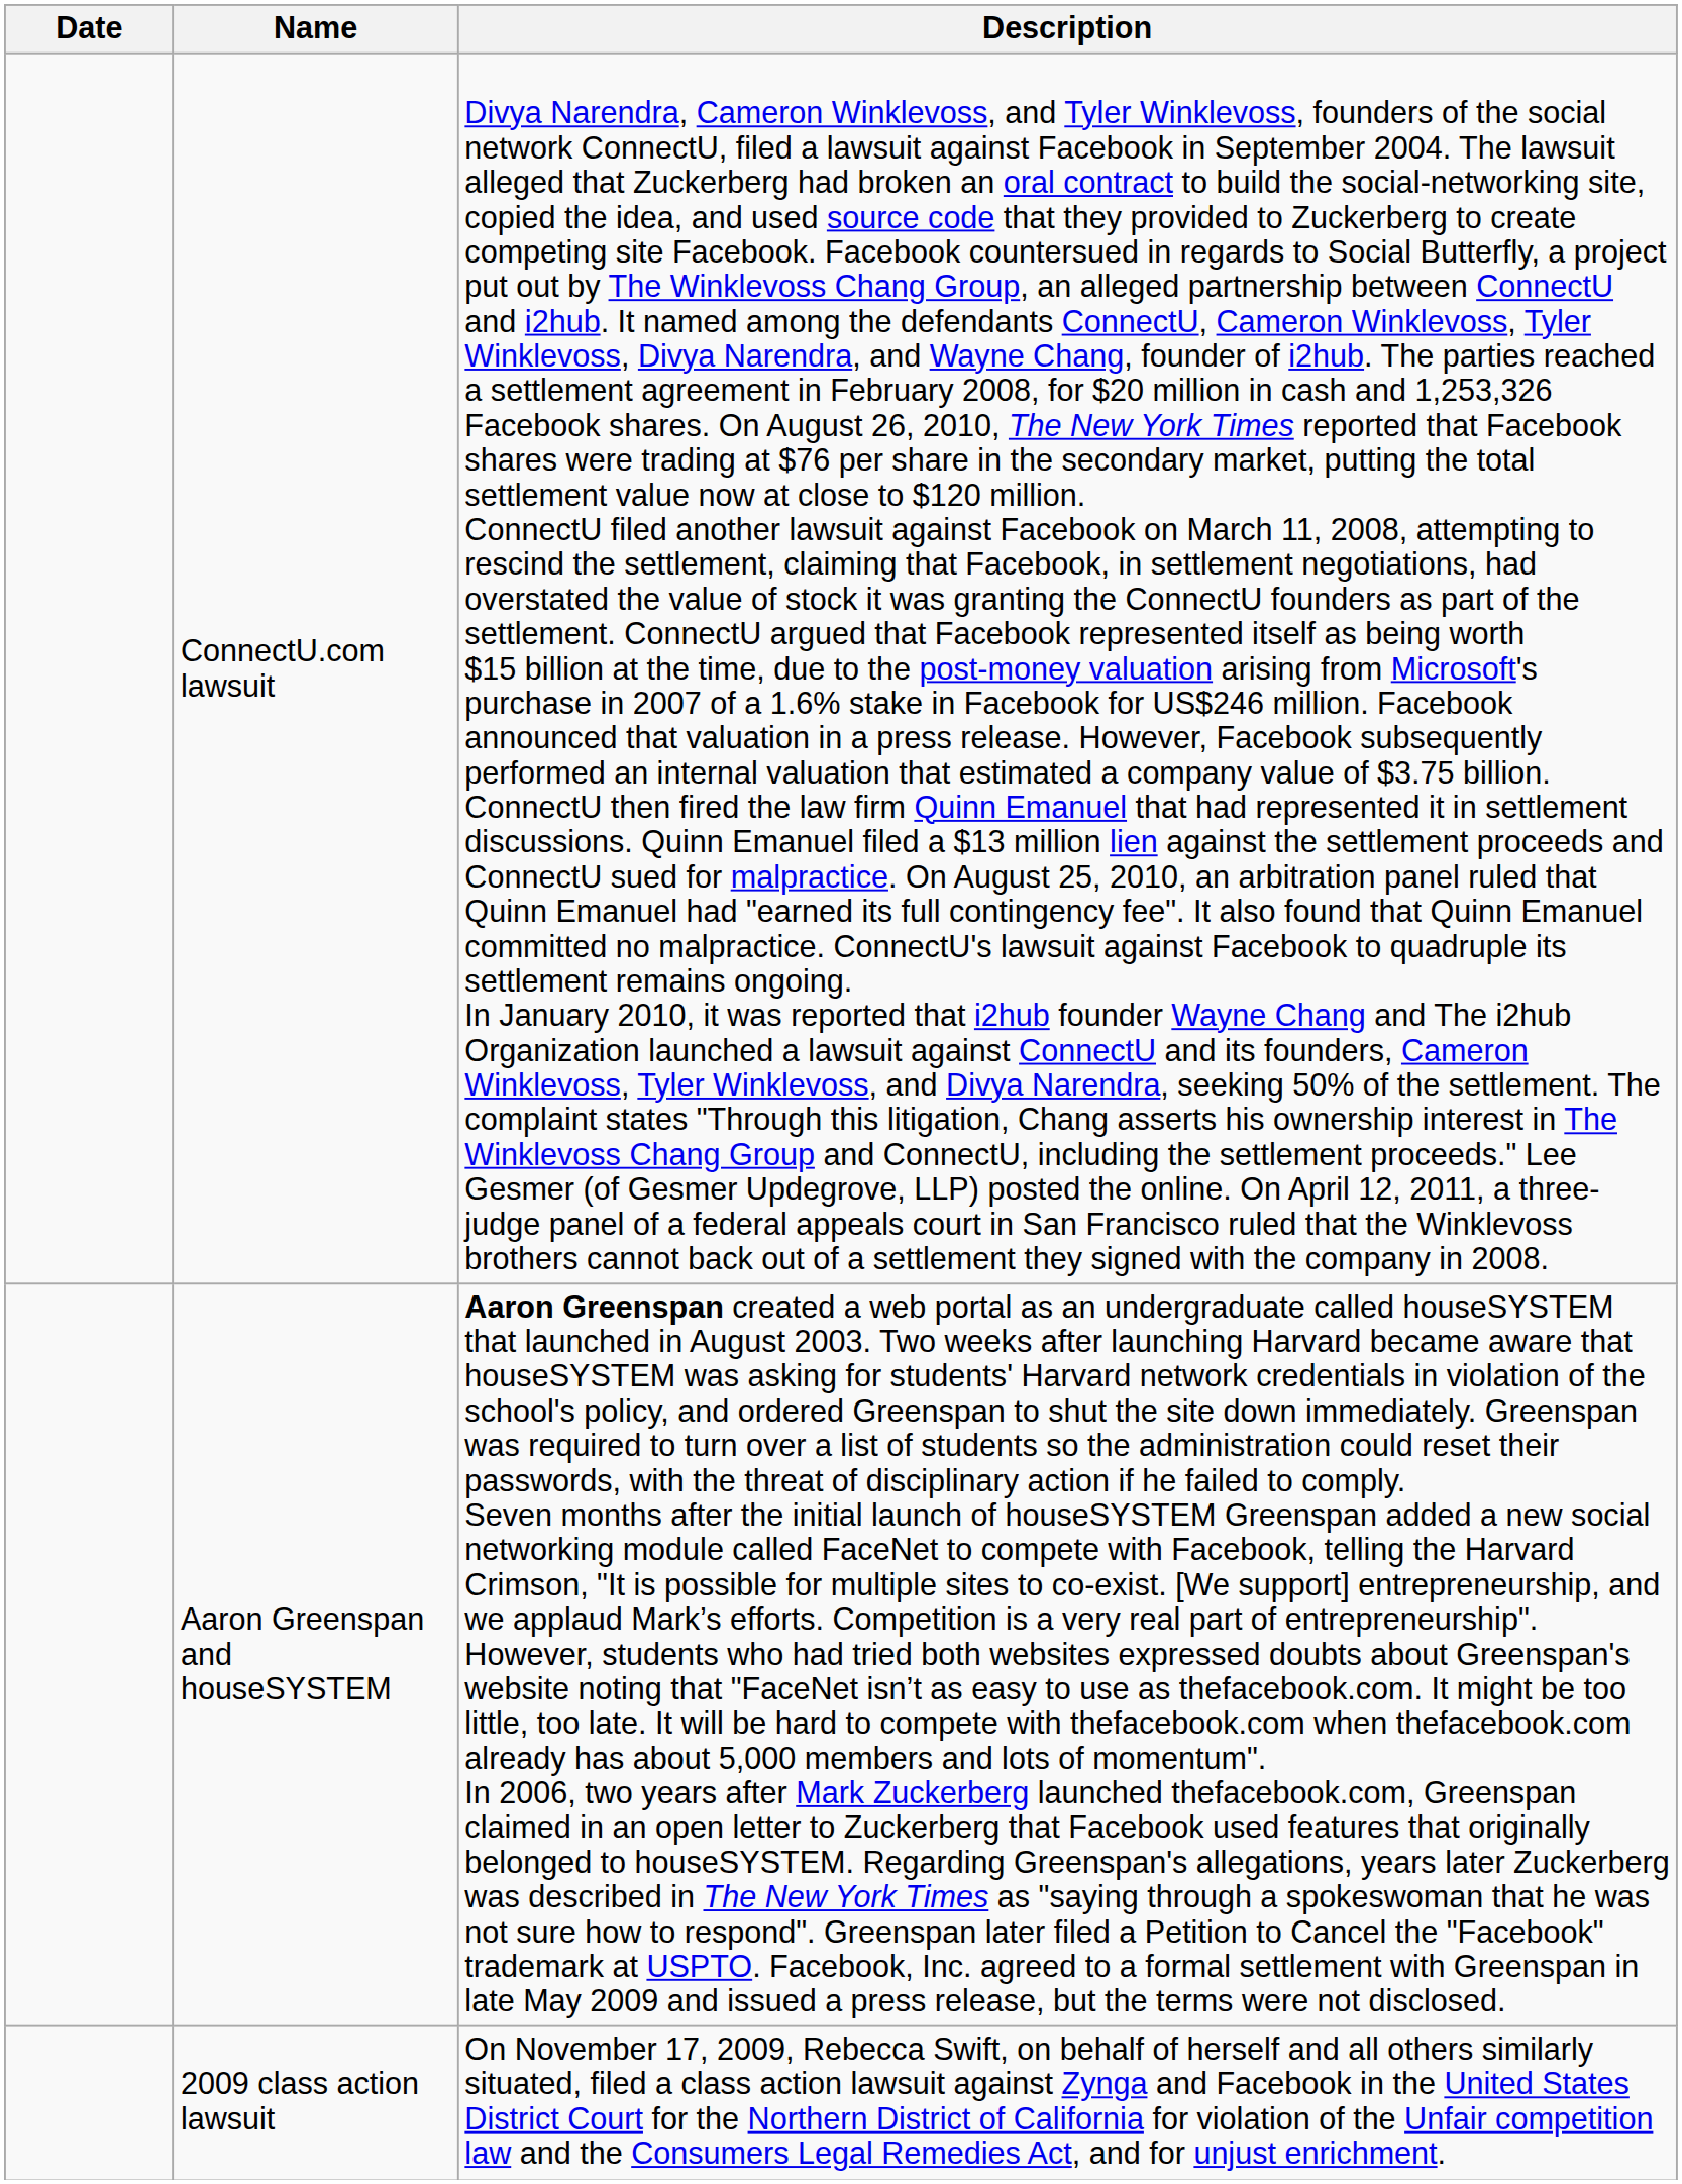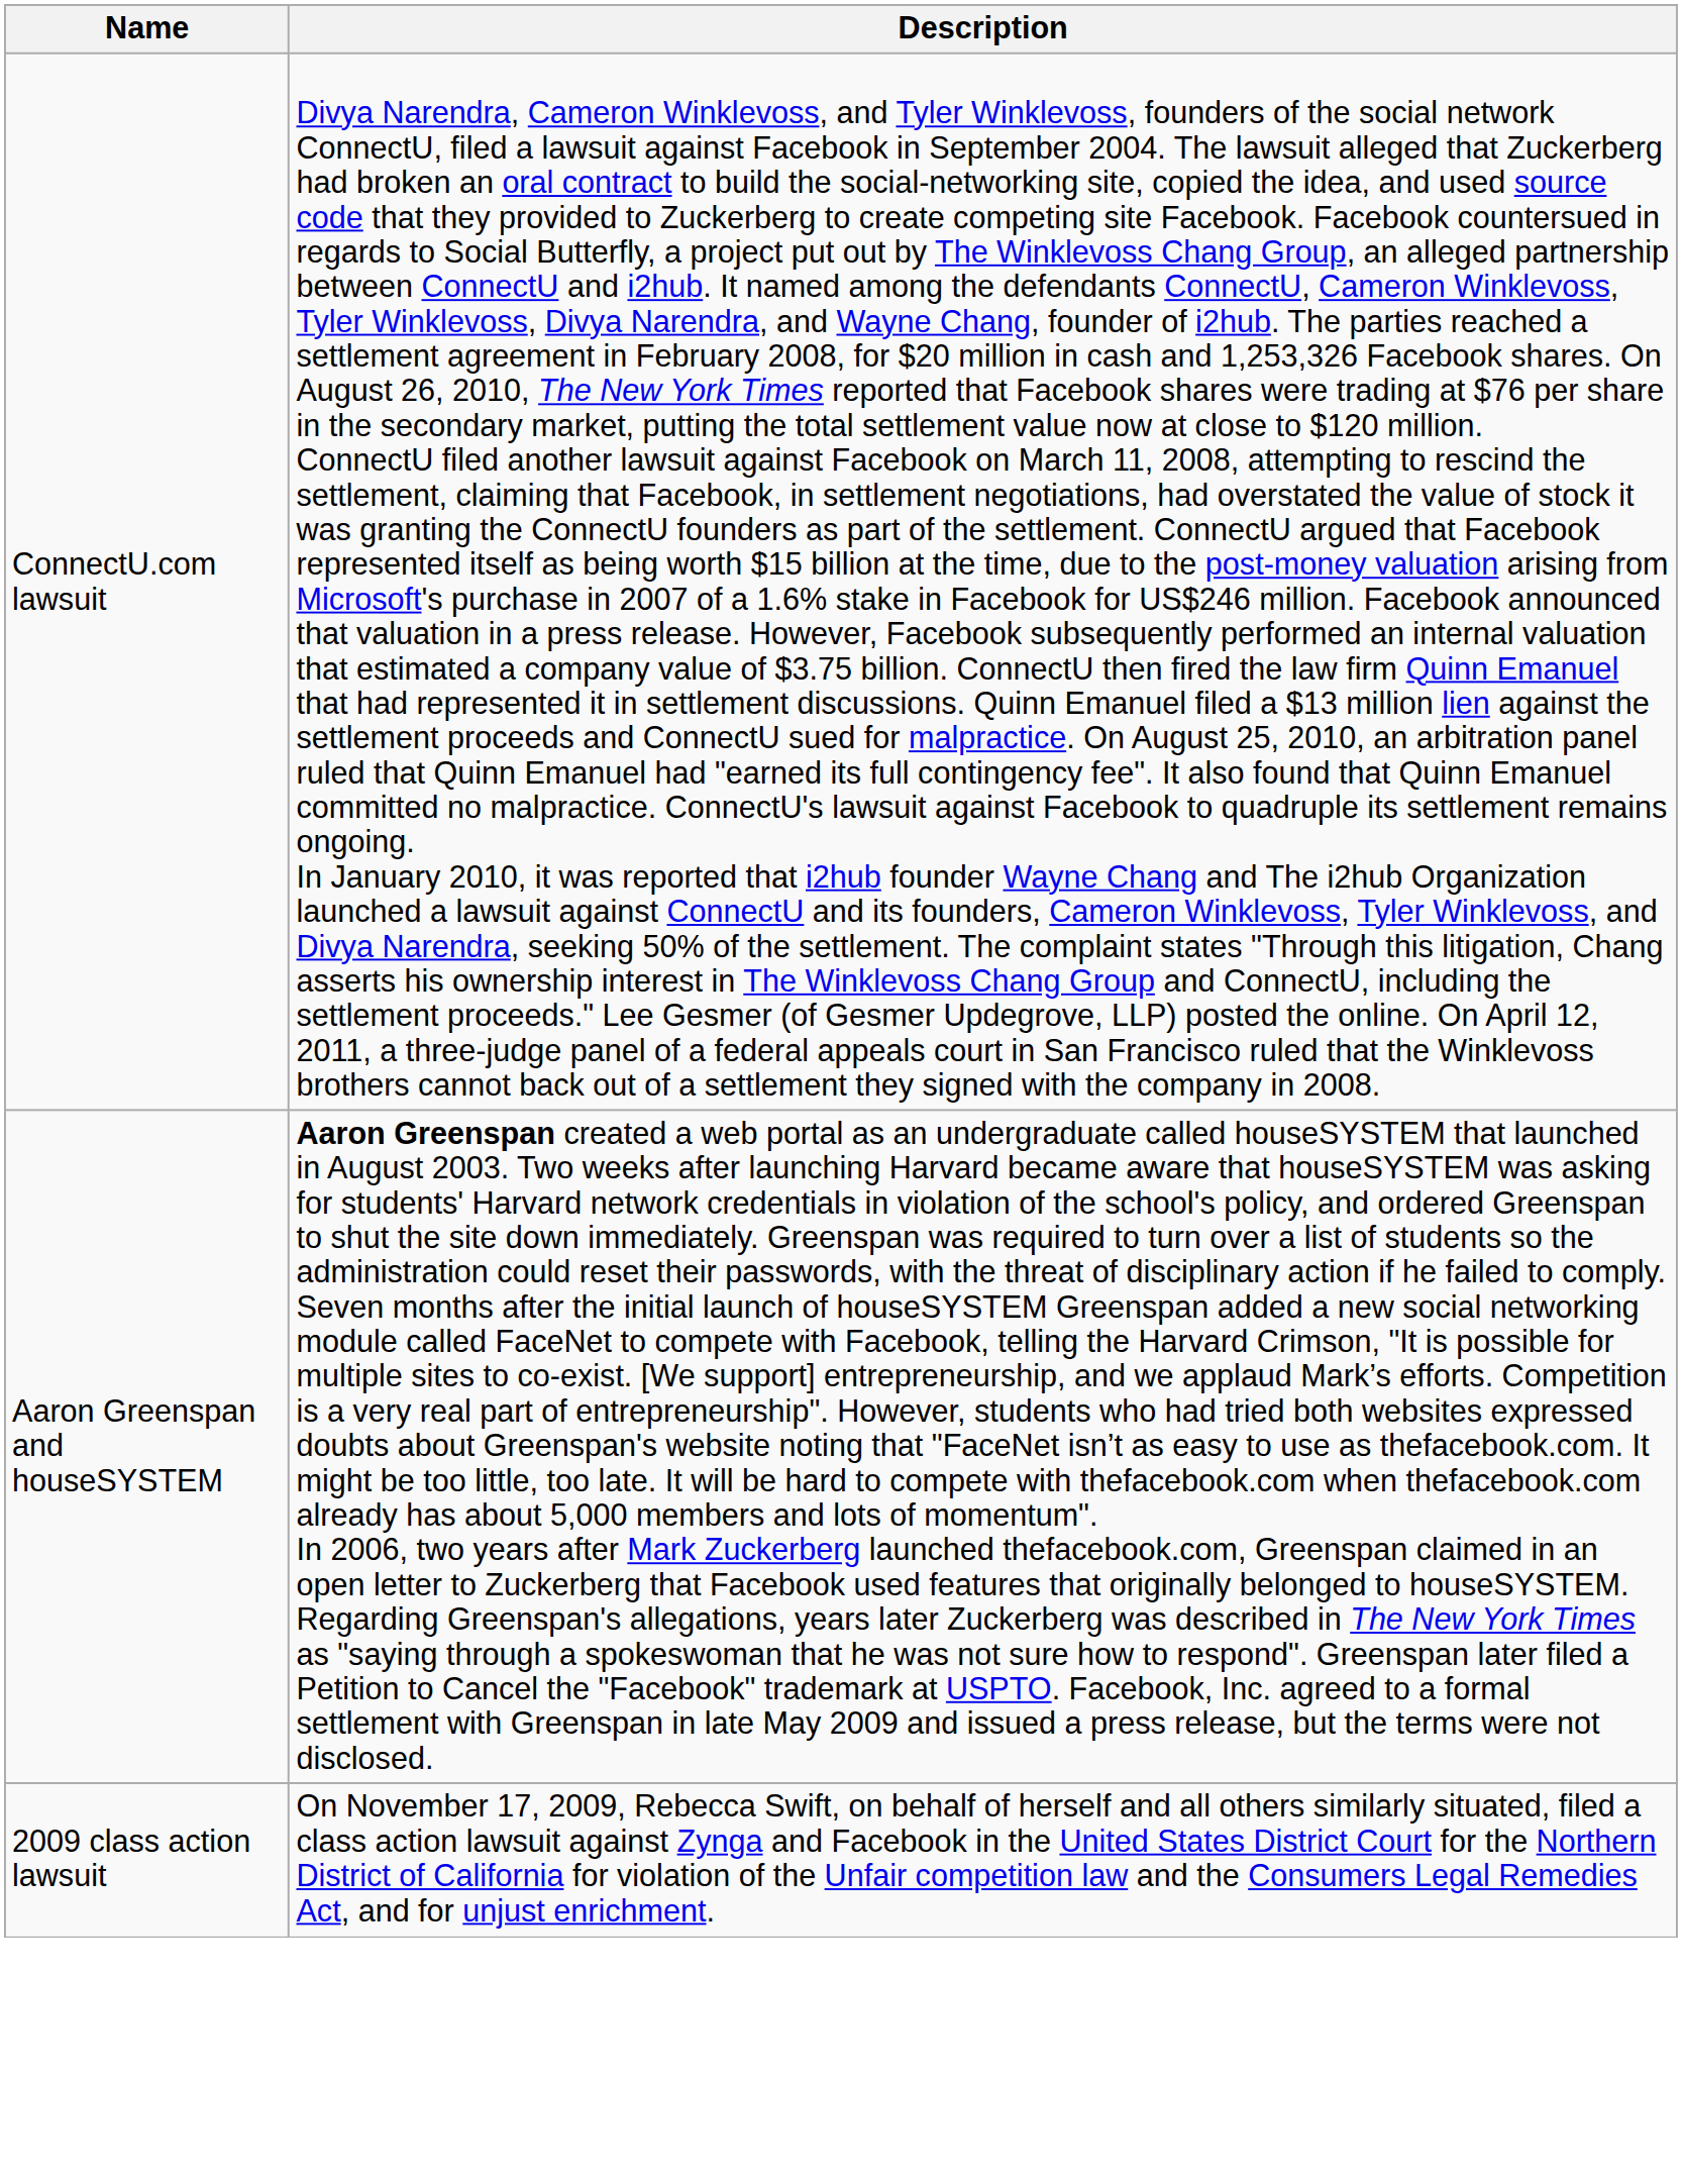 <table class="wikitable sortable">
 <tr>
-<th style="width:80px;">Date</th>
 <th style="width:140px;">Name</th>
 <th class="unsortable">Description</th>
 </tr>
 <tr>
-<td></td>
 <td>ConnectU.com lawsuit</td>
 <td><br><a href='#'>Divya Narendra</a>, <a href='#'>Cameron Winklevoss</a>, and <a href='#'>Tyler Winklevoss</a>, founders of the social network ConnectU, filed a lawsuit against Facebook in September 2004. The lawsuit alleged that Zuckerberg had broken an <a href='#'>oral contract</a> to build the social-networking site, copied the idea, and used <a href='#'>source code</a> that they provided to Zuckerberg to create competing site Facebook. Facebook countersued in regards to Social Butterfly, a project put out by <a href='#'>The Winklevoss Chang Group</a>, an alleged partnership between <a href='#'>ConnectU</a> and <a href='#'>i2hub</a>. It named among the defendants <a href='#'>ConnectU</a>, <a href='#'>Cameron Winklevoss</a>, <a href='#'>Tyler Winklevoss</a>, <a href='#'>Divya Narendra</a>, and <a href='#'>Wayne Chang</a>, founder of <a href='#'>i2hub</a>. The parties reached a settlement agreement in February 2008, for $20 million in cash and 1,253,326 Facebook shares. On August 26, 2010, <em><a href='#'>The New York Times</a></em> reported that Facebook shares were trading at $76 per share in the secondary market, putting the total settlement value now at close to $120 million.<br>ConnectU filed another lawsuit against Facebook on March 11, 2008, attempting to rescind the settlement, claiming that Facebook, in settlement negotiations, had overstated the value of stock it was granting the ConnectU founders as part of the settlement. ConnectU argued that Facebook represented itself as being worth $15 billion at the time, due to the <a href='#'>post-money valuation</a> arising from <a href='#'>Microsoft</a>'s purchase in 2007 of a 1.6% stake in Facebook for US$246 million. Facebook announced that valuation in a press release. However, Facebook subsequently performed an internal valuation that estimated a company value of $3.75 billion. ConnectU then fired the law firm <a href='#'>Quinn Emanuel</a> that had represented it in settlement discussions. Quinn Emanuel filed a $13 million <a href='#'>lien</a> against the settlement proceeds and ConnectU sued for <a href='#'>malpractice</a>. On August 25, 2010, an arbitration panel ruled that Quinn Emanuel had "earned its full contingency fee". It also found that Quinn Emanuel committed no malpractice. ConnectU's lawsuit against Facebook to quadruple its settlement remains ongoing.<br>In January 2010, it was reported that <a href='#'>i2hub</a> founder <a href='#'>Wayne Chang</a> and The i2hub Organization launched a lawsuit against <a href='#'>ConnectU</a> and its founders, <a href='#'>Cameron Winklevoss</a>, <a href='#'>Tyler Winklevoss</a>, and <a href='#'>Divya Narendra</a>, seeking 50% of the settlement. The complaint states "Through this litigation, Chang asserts his ownership interest in <a href='#'>The Winklevoss Chang Group</a> and ConnectU, including the settlement proceeds." Lee Gesmer (of Gesmer Updegrove, LLP) posted the  online. On April 12, 2011, a three-judge panel of a federal appeals court in San Francisco ruled that the Winklevoss brothers cannot back out of a settlement they signed with the company in 2008.</td>
 </tr>
 <tr>
-<td></td>
 <td>Aaron Greenspan and houseSYSTEM</td>
 <td><strong>Aaron Greenspan</strong> created a web portal as an undergraduate called houseSYSTEM that launched in August 2003. Two weeks after launching Harvard became aware that houseSYSTEM was asking for students' Harvard network credentials in violation of the school's policy, and ordered Greenspan to shut the site down immediately. Greenspan was required to turn over a list of students so the administration could reset their passwords, with the threat of disciplinary action if he failed to comply.<br>Seven months after the initial launch of houseSYSTEM Greenspan added a new social networking module called FaceNet to compete with Facebook, telling the Harvard Crimson, "It is possible for multiple sites to co-exist. [We support] entrepreneurship, and we applaud Mark’s efforts. Competition is a very real part of entrepreneurship". However, students who had tried both websites expressed doubts about Greenspan's website noting that "FaceNet isn’t as easy to use as thefacebook.com. It might be too little, too late. It will be hard to compete with thefacebook.com when thefacebook.com already has about 5,000 members and lots of momentum".<br>In 2006, two years after <a href='#'>Mark Zuckerberg</a> launched thefacebook.com, Greenspan claimed in an open letter to Zuckerberg that Facebook used features that originally belonged to houseSYSTEM. Regarding Greenspan's allegations, years later Zuckerberg was described in <em><a href='#'>The New York Times</a></em> as "saying through a spokeswoman that he was not sure how to respond". Greenspan later filed a Petition to Cancel the "Facebook" trademark at <a href='#'>USPTO</a>. Facebook, Inc. agreed to a formal settlement with Greenspan in late May 2009 and issued a press release, but the terms were not disclosed.</td>
 </tr>
 <tr>
-<td></td>
 <td>2009 class action lawsuit</td>
 <td>On November 17, 2009, Rebecca Swift, on behalf of herself and all others similarly situated, filed a class action lawsuit against <a href='#'>Zynga</a> and Facebook in the <a href='#'>United States District Court</a> for the <a href='#'>Northern District of California</a> for violation of the <a href='#'>Unfair competition law</a> and the <a href='#'>Consumers Legal Remedies Act</a>, and for <a href='#'>unjust enrichment</a>.</td>
 </tr>
 </table>
